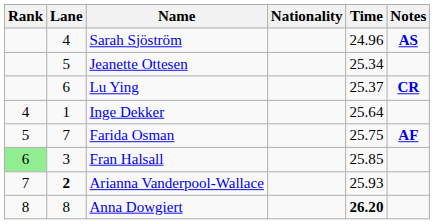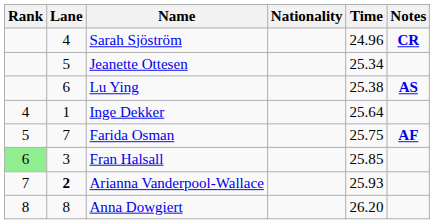 <table class="wikitable sortable" style="text-align:center">
 <tr>
 <th>Rank</th>
 <th>Lane</th>
 <th>Name</th>
 <th>Nationality</th>
 <th>Time</th>
 <th>Notes</th>
 </tr>
 <tr>
 <td></td>
 <td>4</td>
 <td align=left><a href='#'>Sarah Sjöström</a></td>
 <td align=left></td>
 <td>24.96</td>
-<td><strong><a href='#'>AS</a></strong></td>
+<td><strong><a href='#'>CR</a></strong></td>
 </tr>
 <tr>
 <td></td>
 <td>5</td>
 <td align=left><a href='#'>Jeanette Ottesen</a></td>
 <td align=left></td>
 <td>25.34</td>
 <td></td>
 </tr>
 <tr>
 <td></td>
 <td>6</td>
 <td align=left><a href='#'>Lu Ying</a></td>
 <td align=left></td>
-<td>25.37</td>
-<td><strong><a href='#'>CR</a></strong></td>
+<td>25.38</td>
+<td><strong><a href='#'>AS</a></strong></td>
 </tr>
 <tr>
 <td>4</td>
 <td>1</td>
 <td align=left><a href='#'>Inge Dekker</a></td>
 <td align=left></td>
 <td>25.64</td>
 <td></td>
 </tr>
 <tr>
 <td>5</td>
 <td>7</td>
 <td align=left><a href='#'>Farida Osman</a></td>
 <td align=left></td>
 <td>25.75</td>
 <td><strong><a href='#'>AF</a></strong></td>
 </tr>
 <tr>
 <td style="background: lightgreen;">6</td>
 <td>3</td>
 <td align=left><a href='#'>Fran Halsall</a></td>
 <td align=left></td>
 <td>25.85</td>
 <td></td>
 </tr>
 <tr>
 <td>7</td>
 <td><strong>2</strong></td>
 <td align=left><a href='#'>Arianna Vanderpool-Wallace</a></td>
 <td align=left></td>
 <td>25.93</td>
 <td></td>
 </tr>
 <tr>
 <td>8</td>
 <td>8</td>
 <td align=left><a href='#'>Anna Dowgiert</a></td>
 <td align=left></td>
-<td><strong>26.20</strong></td>
+<td>26.20</td>
 <td></td>
 </tr>
 </table>
